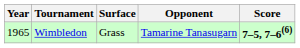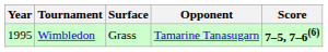 <table class="wikitable">
 <tr>
 <th>Year</th>
 <th>Tournament</th>
 <th>Surface</th>
 <th>Opponent</th>
 <th>Score</th>
 </tr>
 <tr bgcolor="#CCFFCC">
-<td>1965</td>
+<td>1995</td>
 <td><a href='#'>Wimbledon</a></td>
 <td>Grass</td>
 <td> <a href='#'>Tamarine Tanasugarn</a></td>
 <td><strong>7–5, 7–6<sup>(6)</sup></strong></td>
 </tr>
 </table>
